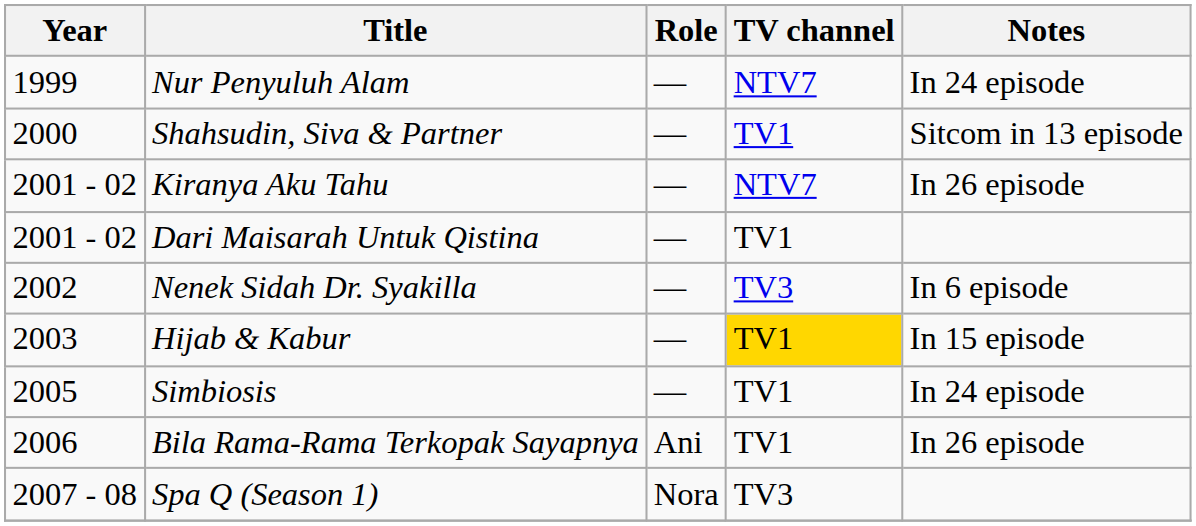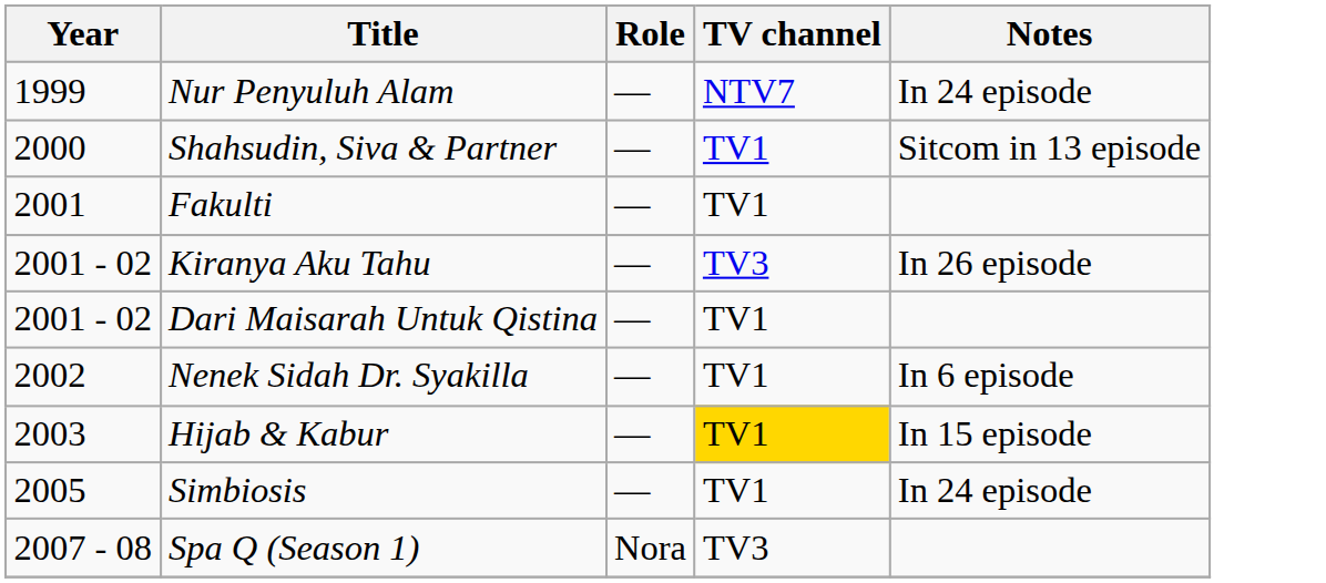 <table class="wikitable">
 <tr>
 <th>Year</th>
 <th>Title</th>
 <th>Role</th>
 <th>TV channel</th>
 <th>Notes</th>
 </tr>
 <tr>
 <td>1999</td>
 <td><em>Nur Penyuluh Alam</em></td>
 <td>—</td>
 <td><a href='#'>NTV7</a></td>
 <td>In 24 episode</td>
 </tr>
 <tr>
 <td>2000</td>
 <td><em>Shahsudin, Siva & Partner</em></td>
 <td>—</td>
 <td><a href='#'>TV1</a></td>
 <td>Sitcom in 13 episode</td>
 </tr>
 <tr>
+<td>2001</td>
+<td><em>Fakulti</em></td>
+<td>—</td>
+<td>TV1</td>
+<td></td>
+</tr>
+<tr>
 <td>2001 - 02</td>
 <td><em>Kiranya Aku Tahu</em></td>
 <td>—</td>
-<td><a href='#'>NTV7</a></td>
+<td><a href='#'>TV3</a></td>
 <td>In 26 episode</td>
 </tr>
 <tr>
 <td>2001 - 02</td>
 <td><em>Dari Maisarah Untuk Qistina</em></td>
 <td>—</td>
 <td>TV1</td>
 <td></td>
 </tr>
 <tr>
 <td>2002</td>
 <td><em>Nenek Sidah Dr. Syakilla</em></td>
 <td>—</td>
-<td><a href='#'>TV3</a></td>
+<td>TV1</td>
 <td>In 6 episode</td>
 </tr>
 <tr>
 <td>2003</td>
 <td><em>Hijab & Kabur</em></td>
 <td>—</td>
 <td style="background: gold;">TV1</td>
 <td>In 15 episode</td>
 </tr>
 <tr>
 <td>2005</td>
 <td><em>Simbiosis</em></td>
 <td>—</td>
 <td>TV1</td>
 <td>In 24 episode</td>
 </tr>
 <tr>
-<td>2006</td>
-<td><em>Bila Rama-Rama Terkopak Sayapnya</em></td>
-<td>Ani</td>
-<td>TV1</td>
-<td>In 26 episode</td>
-</tr>
-<tr>
 <td>2007 - 08</td>
 <td><em>Spa Q (Season 1)</em></td>
 <td>Nora</td>
 <td>TV3</td>
 <td></td>
 </tr>
 <tr>
 </tr>
 </table>
